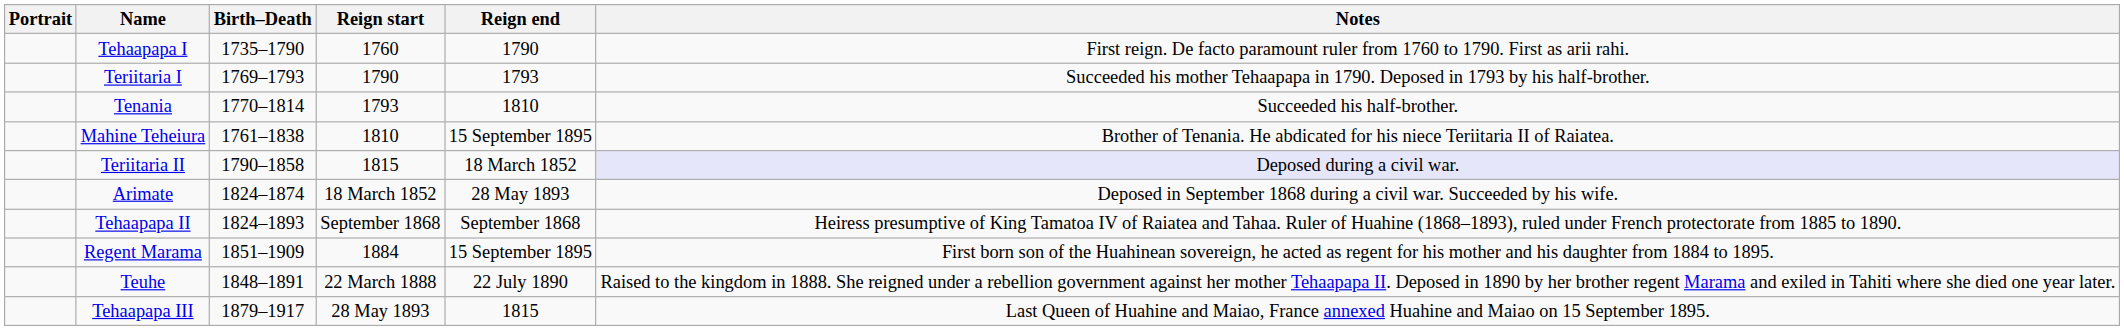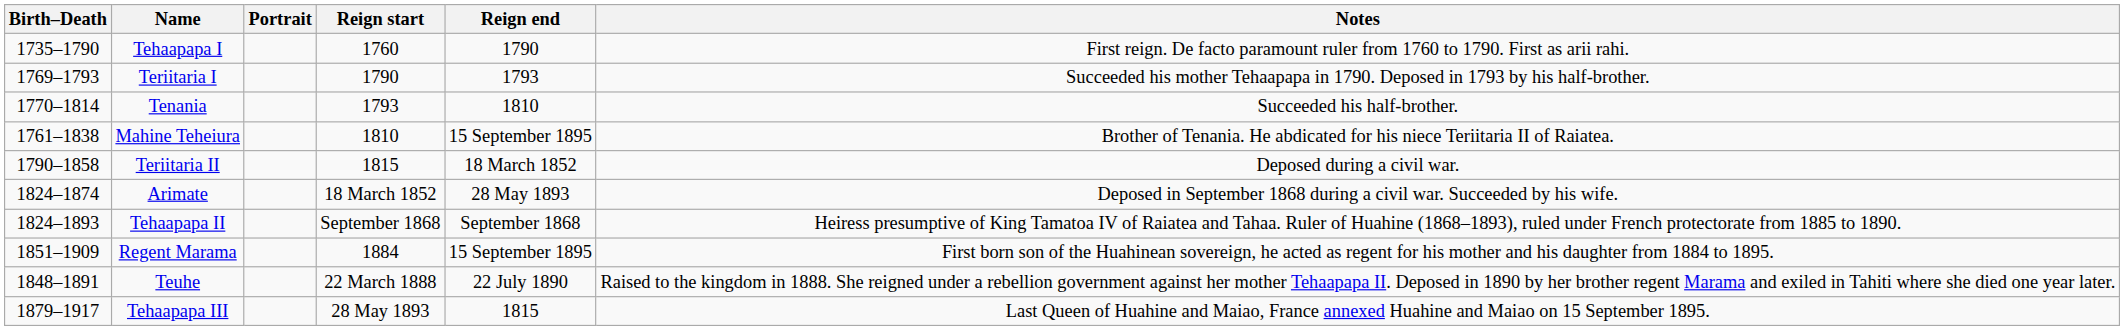 <table class="wikitable" style="text-align:center">
 <tr>
+<th>Birth–Death</th>
+<th>Name</th>
 <th>Portrait</th>
-<th>Name</th>
-<th>Birth–Death</th>
 <th>Reign start</th>
 <th>Reign end</th>
 <th>Notes</th>
 </tr>
 <tr>
+<td>1735–1790</td>
+<td><a href='#'>Tehaapapa I</a></td>
 <td></td>
-<td><a href='#'>Tehaapapa I</a></td>
-<td>1735–1790</td>
 <td>1760</td>
 <td>1790</td>
 <td>First reign. De facto paramount ruler from 1760 to 1790. First as arii rahi.</td>
 </tr>
 <tr>
+<td>1769–1793</td>
+<td><a href='#'>Teriitaria I</a></td>
 <td></td>
-<td><a href='#'>Teriitaria I</a></td>
-<td>1769–1793</td>
 <td>1790</td>
 <td>1793</td>
 <td>Succeeded his mother Tehaapapa in 1790. Deposed in 1793 by his half-brother.</td>
 </tr>
 <tr>
+<td>1770–1814</td>
+<td><a href='#'>Tenania</a></td>
 <td></td>
-<td><a href='#'>Tenania</a></td>
-<td>1770–1814</td>
 <td>1793</td>
 <td>1810</td>
 <td>Succeeded his half-brother.</td>
 </tr>
 <tr>
+<td>1761–1838</td>
+<td><a href='#'>Mahine Teheiura</a></td>
 <td></td>
-<td><a href='#'>Mahine Teheiura</a></td>
-<td>1761–1838</td>
 <td>1810</td>
 <td>15 September 1895</td>
 <td>Brother of Tenania. He abdicated for his niece Teriitaria II of Raiatea.</td>
 </tr>
 <tr>
+<td>1790–1858</td>
+<td><a href='#'>Teriitaria II</a></td>
 <td></td>
-<td><a href='#'>Teriitaria II</a></td>
-<td>1790–1858</td>
 <td>1815</td>
 <td>18 March 1852</td>
-<td style="background: lavender;">Deposed during a civil war.</td>
+<td>Deposed during a civil war.</td>
 </tr>
 <tr>
+<td>1824–1874</td>
+<td><a href='#'>Arimate</a></td>
 <td></td>
-<td><a href='#'>Arimate</a></td>
-<td>1824–1874</td>
 <td>18 March 1852</td>
 <td>28 May 1893</td>
 <td>Deposed in September 1868 during a civil war. Succeeded by his wife.</td>
 </tr>
 <tr>
+<td>1824–1893</td>
+<td><a href='#'>Tehaapapa II</a></td>
 <td></td>
-<td><a href='#'>Tehaapapa II</a></td>
-<td>1824–1893</td>
 <td>September 1868</td>
 <td>September 1868</td>
 <td>Heiress presumptive of King Tamatoa IV of Raiatea and Tahaa. Ruler of Huahine (1868–1893), ruled under French protectorate from 1885 to 1890.</td>
 </tr>
 <tr>
+<td>1851–1909</td>
+<td><a href='#'>Regent Marama</a></td>
 <td></td>
-<td><a href='#'>Regent Marama</a></td>
-<td>1851–1909</td>
 <td>1884</td>
 <td>15 September 1895</td>
 <td>First born son of the Huahinean sovereign, he acted as regent for his mother and his daughter from 1884 to 1895.</td>
 </tr>
 <tr>
+<td>1848–1891</td>
+<td><a href='#'>Teuhe</a></td>
 <td></td>
-<td><a href='#'>Teuhe</a></td>
-<td>1848–1891</td>
 <td>22 March 1888</td>
 <td>22 July 1890</td>
 <td>Raised to the kingdom in 1888. She reigned under a rebellion government against her mother <a href='#'>Tehaapapa II</a>. Deposed in 1890 by her brother regent <a href='#'>Marama</a> and exiled in Tahiti where she died one year later.</td>
 </tr>
 <tr>
+<td>1879–1917</td>
+<td><a href='#'>Tehaapapa III</a></td>
 <td></td>
-<td><a href='#'>Tehaapapa III</a></td>
-<td>1879–1917</td>
 <td>28 May 1893</td>
 <td>1815</td>
 <td>Last Queen of Huahine and Maiao, France <a href='#'>annexed</a> Huahine and Maiao on 15 September 1895.</td>
 </tr>
 </table>
